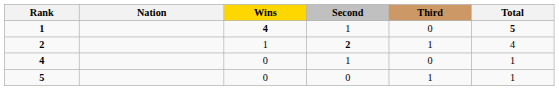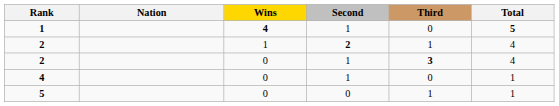 <table class="wikitable collapsible autocollapse plainrowheaders" width=68% style="text-align:center;">
 <tr style="background-color:#EDEDED;">
 <th width=100px class="hintergrundfarbe5">Rank</th>
 <th width=200px class="hintergrundfarbe6">Nation</th>
 <th style="background:    gold; width:15%">Wins</th>
 <th style="background:  silver; width:15%">Second</th>
 <th style="background: #CC9966; width:15%">Third</th>
 <th class="hintergrundfarbe6" style="width:15%">Total</th>
 </tr>
 <tr>
 <td><strong>1</strong></td>
 <td style="text-align:left"></td>
 <td><strong>4</strong></td>
 <td>1</td>
 <td>0</td>
 <td><strong>5</strong></td>
 </tr>
 <tr>
 <td><strong>2</strong></td>
 <td style="text-align:left"></td>
 <td>1</td>
 <td><strong>2</strong></td>
 <td>1</td>
 <td>4</td>
 </tr>
 <tr>
+<td><strong>2</strong></td>
+<td style="text-align:left"></td>
+<td>0</td>
+<td>1</td>
+<td><strong>3</strong></td>
+<td>4</td>
+</tr>
+<tr>
 <td><strong>4</strong></td>
 <td style="text-align:left"></td>
 <td>0</td>
 <td>1</td>
 <td>0</td>
 <td>1</td>
 </tr>
 <tr>
 <td><strong>5</strong></td>
 <td style="text-align:left"></td>
 <td>0</td>
 <td>0</td>
 <td>1</td>
 <td>1</td>
 </tr>
 </table>
